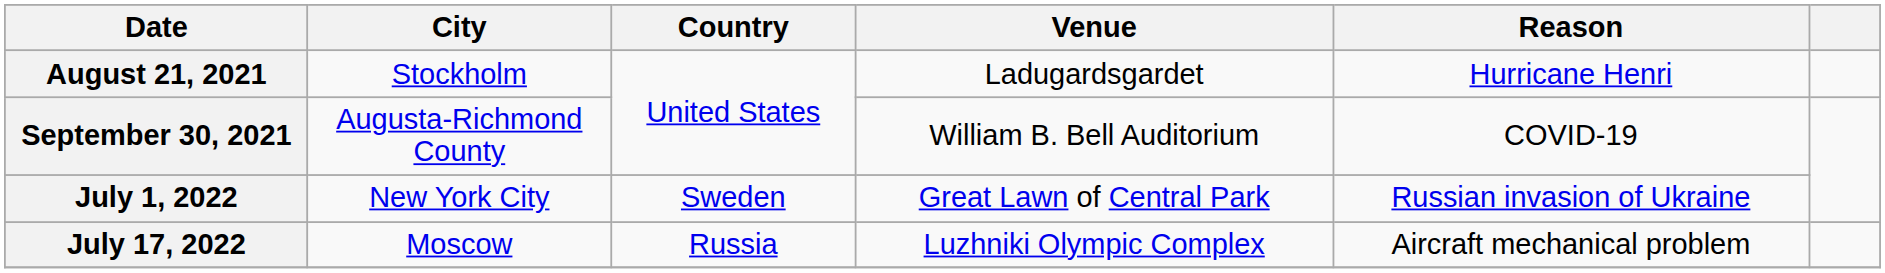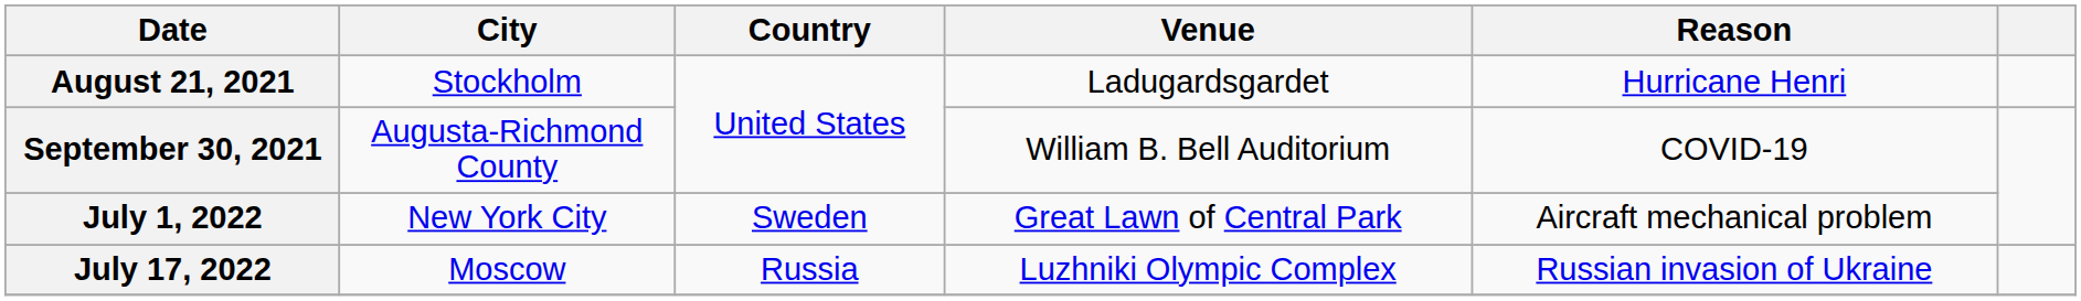 <table class="wikitable plainrowheaders" style="text-align:center;">
 <tr>
 <th scope="col" style="width:10em;">Date</th>
 <th scope="col" style="width:10em;">City</th>
 <th scope="col" style="width:8em;">Country</th>
 <th scope="col" style="width:16em;">Venue</th>
 <th scope="col" style="width:16em;">Reason</th>
 <th scope="col" style="width:2em;"></th>
 </tr>
 <tr>
 <th scope="row">August 21, 2021</th>
 <td><a href='#'>Stockholm</a></td>
 <td rowspan="2"><a href='#'>United States</a></td>
 <td>Ladugardsgardet</td>
 <td><a href='#'>Hurricane Henri</a></td>
 <td></td>
 </tr>
 <tr>
 <th scope="row">September 30, 2021</th>
 <td><a href='#'>Augusta-Richmond County</a></td>
 <td>William B. Bell Auditorium</td>
 <td>COVID-19</td>
 </tr>
 <tr>
 <th scope="row">July 1, 2022</th>
 <td><a href='#'>New York City</a></td>
 <td><a href='#'>Sweden</a></td>
 <td><a href='#'>Great Lawn</a> of <a href='#'>Central Park</a></td>
-<td><a href='#'>Russian invasion of Ukraine</a></td>
+<td>Aircraft mechanical problem</td>
 </tr>
 <tr>
 <th scope="row">July 17, 2022</th>
 <td><a href='#'>Moscow</a></td>
 <td><a href='#'>Russia</a></td>
 <td><a href='#'>Luzhniki Olympic Complex</a></td>
-<td>Aircraft mechanical problem</td>
+<td><a href='#'>Russian invasion of Ukraine</a></td>
 <td></td>
 </tr>
 <tr>
 </tr>
 </table>
